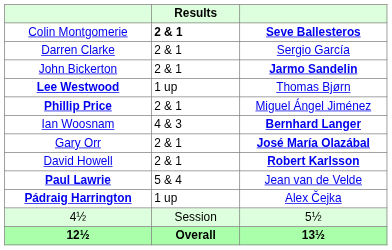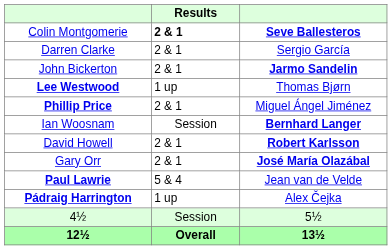 <table border="1" cellpadding="3" style="border-collapse:collapse; text-align:center;">
 <tr style="background:#ddffdd;">
 <th style="width:12em;"> </th>
 <th style="width:7em;">Results</th>
 <th style="width:12em;"></th>
 </tr>
 <tr>
 <td><a href='#'>Colin Montgomerie</a></td>
 <td align=left><strong> 2 & 1</strong></td>
 <td><strong><a href='#'>Seve Ballesteros</a></strong></td>
 </tr>
 <tr>
 <td><a href='#'>Darren Clarke</a></td>
 <td align=left> 2 & 1</td>
 <td><a href='#'>Sergio García</a></td>
 </tr>
 <tr>
 <td><a href='#'>John Bickerton</a></td>
 <td align=left> 2 & 1</td>
 <td><strong><a href='#'>Jarmo Sandelin</a></strong></td>
 </tr>
 <tr>
 <td><strong><a href='#'>Lee Westwood</a></strong></td>
 <td align=left> 1 up</td>
 <td><a href='#'>Thomas Bjørn</a></td>
 </tr>
 <tr>
 <td><strong><a href='#'>Phillip Price</a></strong></td>
 <td align=left> 2 & 1</td>
 <td><a href='#'>Miguel Ángel Jiménez</a></td>
 </tr>
 <tr>
 <td><a href='#'>Ian Woosnam</a></td>
-<td align=left> 4 & 3</td>
+<td>Session</td>
 <td><strong><a href='#'>Bernhard Langer</a></strong></td>
+</tr>
+<tr>
+<td><a href='#'>David Howell</a></td>
+<td align=left> 2 & 1</td>
+<td><strong><a href='#'>Robert Karlsson</a></strong></td>
 </tr>
 <tr>
 <td><a href='#'>Gary Orr</a></td>
 <td align=left> 2 & 1</td>
 <td><strong><a href='#'>José María Olazábal</a></strong></td>
-</tr>
-<tr>
-<td><a href='#'>David Howell</a></td>
-<td align=left> 2 & 1</td>
-<td><strong><a href='#'>Robert Karlsson</a></strong></td>
 </tr>
 <tr>
 <td><strong><a href='#'>Paul Lawrie</a></strong></td>
 <td align=left> 5 & 4</td>
 <td><a href='#'>Jean van de Velde</a></td>
 </tr>
 <tr>
 <td><strong><a href='#'>Pádraig Harrington</a></strong></td>
 <td align=left> 1 up</td>
 <td><a href='#'>Alex Čejka</a></td>
 </tr>
 <tr style="background:#ddffdd;">
 <td>4½</td>
 <td>Session</td>
 <td>5½</td>
 </tr>
 <tr style="background:#aaffaa;">
 <th>12½</th>
 <th>Overall</th>
 <th>13½</th>
 </tr>
 </table>
